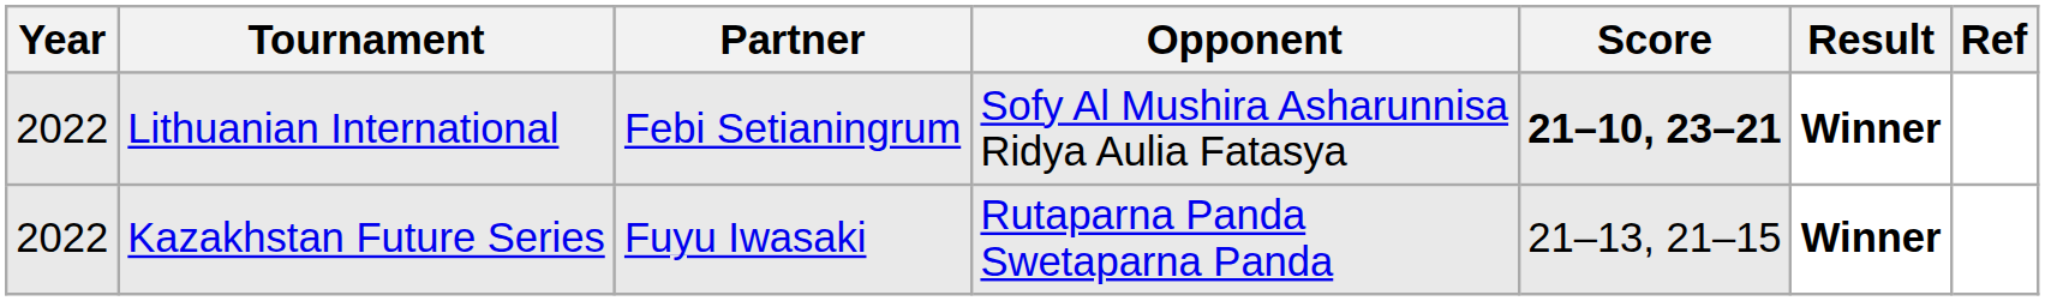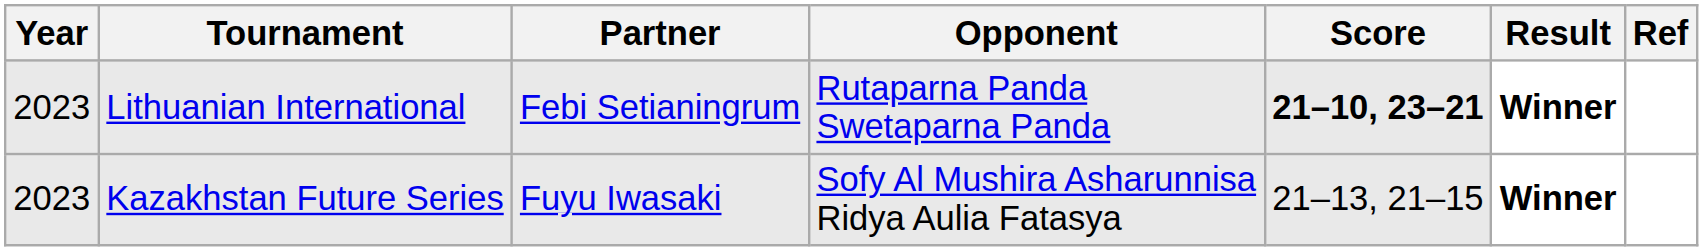 <table class="sortable wikitable" style="font-size: 90%;">
 <tr>
 <th>Year</th>
 <th>Tournament</th>
 <th>Partner</th>
 <th>Opponent</th>
 <th>Score</th>
 <th>Result</th>
 <th>Ref</th>
 </tr>
 <tr style="background:#E9E9E9">
-<td align="center">2022</td>
+<td align="center">2023</td>
 <td align="left"><a href='#'>Lithuanian International</a></td>
 <td align="left"> <a href='#'>Febi Setianingrum</a></td>
-<td align="left"> <a href='#'>Sofy Al Mushira Asharunnisa</a> <br>  Ridya Aulia Fatasya</td>
+<td align="left"> <a href='#'>Rutaparna Panda</a><br> <a href='#'>Swetaparna Panda</a></td>
 <td align="left"><strong>21–10, 23–21</strong></td>
 <td style="text-align: left; background:white"> <strong>Winner</strong></td>
 <td style="text-align:center; background:white"></td>
 </tr>
 <tr style="background:#E9E9E9">
-<td align="center">2022</td>
+<td align="center">2023</td>
 <td align="left"><a href='#'>Kazakhstan Future Series</a></td>
 <td align="left"> <a href='#'>Fuyu Iwasaki</a></td>
-<td align="left"> <a href='#'>Rutaparna Panda</a><br> <a href='#'>Swetaparna Panda</a></td>
+<td align="left"> <a href='#'>Sofy Al Mushira Asharunnisa</a> <br>  Ridya Aulia Fatasya</td>
 <td align="left">21–13, 21–15</td>
 <td style="text-align:left; background:white"> <strong>Winner</strong></td>
 <td style="text-align:center; background:white"></td>
 </tr>
 </table>
